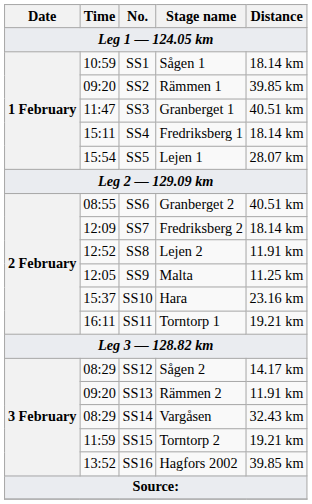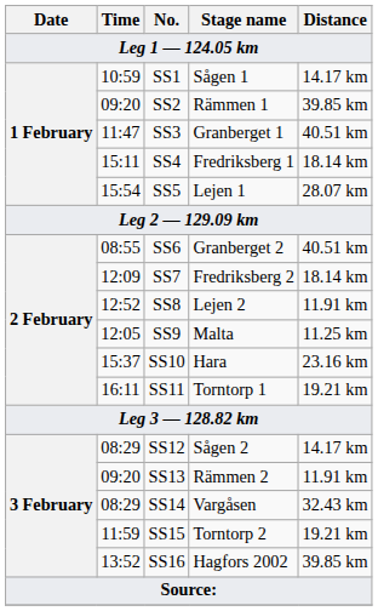 <table class="wikitable" style="font-size: 85%;">
 <tr>
 <th>Date</th>
 <th>Time</th>
 <th>No.</th>
 <th>Stage name</th>
 <th>Distance</th>
 </tr>
 <tr>
 <td style="background-color:#EAECF0; text-align:center" colspan="5"><strong><em>Leg 1 — 124.05 km</em></strong></td>
 </tr>
 <tr>
 <th rowspan="5">1 February</th>
 <td align="center">10:59</td>
 <td align="center">SS1</td>
 <td>Sågen 1</td>
-<td align="center">18.14 km</td>
+<td align="center">14.17 km</td>
 </tr>
 <tr>
 <td align="center">09:20</td>
 <td align="center">SS2</td>
 <td>Rämmen 1</td>
 <td align="center">39.85 km</td>
 </tr>
 <tr>
 <td align="center">11:47</td>
 <td align="center">SS3</td>
 <td>Granberget 1</td>
 <td align="center">40.51 km</td>
 </tr>
 <tr>
 <td align="center">15:11</td>
 <td align="center">SS4</td>
 <td>Fredriksberg 1</td>
 <td align="center">18.14 km</td>
 </tr>
 <tr>
 <td align="center">15:54</td>
 <td align="center">SS5</td>
 <td>Lejen 1</td>
 <td align="center">28.07 km</td>
 </tr>
 <tr>
 <td style="background-color:#EAECF0; text-align:center" colspan="5"><strong><em>Leg 2 — 129.09 km</em></strong></td>
 </tr>
 <tr>
 <th rowspan="6">2 February</th>
 <td align="center">08:55</td>
 <td align="center">SS6</td>
 <td>Granberget 2</td>
 <td align="center">40.51 km</td>
 </tr>
 <tr>
 <td align="center">12:09</td>
 <td align="center">SS7</td>
 <td>Fredriksberg 2</td>
 <td align="center">18.14 km</td>
 </tr>
 <tr>
 <td align="center">12:52</td>
 <td align="center">SS8</td>
 <td>Lejen 2</td>
 <td align="center">11.91 km</td>
 </tr>
 <tr>
 <td align="center">12:05</td>
 <td align="center">SS9</td>
 <td>Malta</td>
 <td align="center">11.25 km</td>
 </tr>
 <tr>
 <td align="center">15:37</td>
 <td align="center">SS10</td>
 <td>Hara</td>
 <td align="center">23.16 km</td>
 </tr>
 <tr>
 <td align="center">16:11</td>
 <td align="center">SS11</td>
 <td>Torntorp 1</td>
 <td align="center">19.21 km</td>
 </tr>
 <tr>
 <td style="background-color:#EAECF0; text-align:center" colspan="5"><strong><em>Leg 3 — 128.82 km</em></strong></td>
 </tr>
 <tr>
 <th rowspan="5">3 February</th>
 <td align="center">08:29</td>
 <td align="center">SS12</td>
 <td>Sågen 2</td>
 <td align="center">14.17 km</td>
 </tr>
 <tr>
 <td align="center">09:20</td>
 <td align="center">SS13</td>
 <td>Rämmen 2</td>
 <td align="center">11.91 km</td>
 </tr>
 <tr>
 <td align="center">08:29</td>
 <td align="center">SS14</td>
 <td>Vargåsen</td>
 <td align="center">32.43 km</td>
 </tr>
 <tr>
 <td align="center">11:59</td>
 <td align="center">SS15</td>
 <td>Torntorp 2</td>
 <td align="center">19.21 km</td>
 </tr>
 <tr>
 <td align="center">13:52</td>
 <td align="center">SS16</td>
 <td>Hagfors 2002</td>
 <td align="center">39.85 km</td>
 </tr>
 <tr>
 <td style="background-color:#EAECF0; text-align:center" colspan="5"><strong>Source:</strong></td>
 </tr>
 <tr>
 </tr>
 </table>
